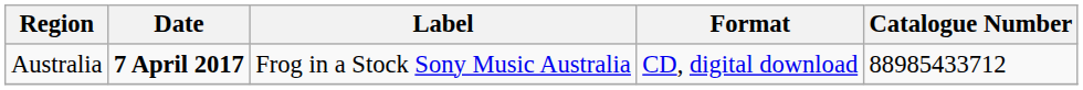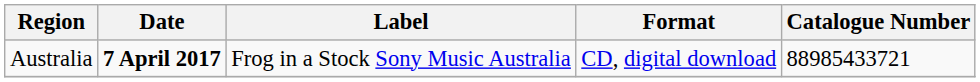 <table class="wikitable">
 <tr>
 <th>Region</th>
 <th>Date</th>
 <th>Label</th>
 <th>Format</th>
 <th>Catalogue Number</th>
 </tr>
 <tr>
 <td>Australia</td>
 <td><strong>7 April 2017</strong></td>
 <td>Frog in a Stock <a href='#'>Sony Music Australia</a></td>
 <td><a href='#'>CD</a>, <a href='#'>digital download</a></td>
-<td>88985433712</td>
+<td>88985433721</td>
 </tr>
 <tr>
 </tr>
 </table>
